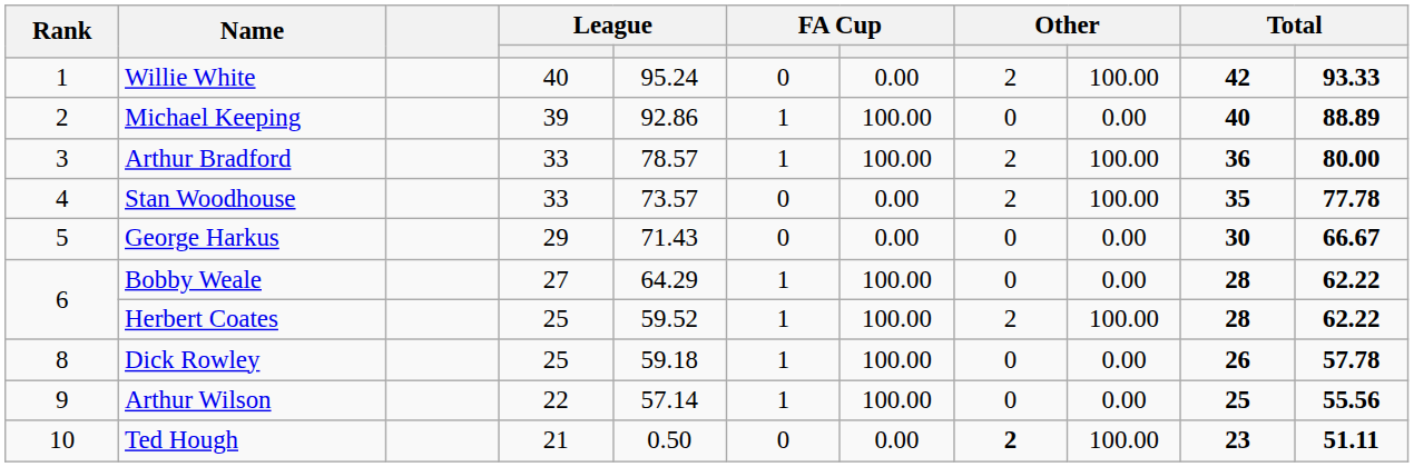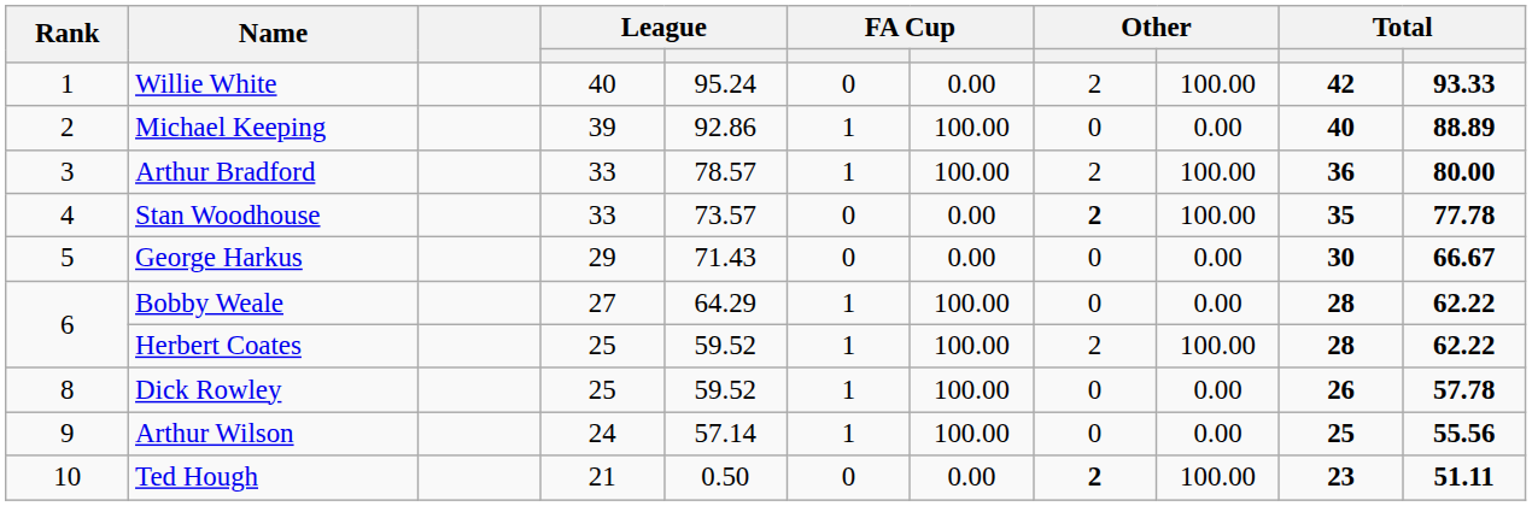 <table class="wikitable plainrowheaders" style="text-align:center;">
 <tr>
 <th scope="col" rowspan="2" style="width:4em;">Rank</th>
 <th scope="col" rowspan="2" style="width:10em;">Name</th>
 <th scope="col" rowspan="2" style="width:4em;"></th>
 <th scope="col" colspan="2">League</th>
 <th scope="col" colspan="2">FA Cup</th>
 <th scope="col" colspan="2">Other</th>
 <th scope="col" colspan="2">Total</th>
 </tr>
 <tr>
 <th scope="col" style="width:4em;"></th>
 <th scope="col" style="width:4em;"></th>
 <th scope="col" style="width:4em;"></th>
 <th scope="col" style="width:4em;"></th>
 <th scope="col" style="width:4em;"></th>
 <th scope="col" style="width:4em;"></th>
 <th scope="col" style="width:4em;"></th>
 <th scope="col" style="width:4em;"></th>
 </tr>
 <tr>
 <td>1</td>
 <td align="left"><a href='#'>Willie White</a></td>
 <td></td>
 <td>40</td>
 <td>95.24</td>
 <td>0</td>
 <td>0.00</td>
 <td>2</td>
 <td>100.00</td>
 <td><strong>42</strong></td>
 <td><strong>93.33</strong></td>
 </tr>
 <tr>
 <td>2</td>
 <td align="left"><a href='#'>Michael Keeping</a></td>
 <td></td>
 <td>39</td>
 <td>92.86</td>
 <td>1</td>
 <td>100.00</td>
 <td>0</td>
 <td>0.00</td>
 <td><strong>40</strong></td>
 <td><strong>88.89</strong></td>
 </tr>
 <tr>
 <td>3</td>
 <td align="left"><a href='#'>Arthur Bradford</a></td>
 <td></td>
 <td>33</td>
 <td>78.57</td>
 <td>1</td>
 <td>100.00</td>
 <td>2</td>
 <td>100.00</td>
 <td><strong>36</strong></td>
 <td><strong>80.00</strong></td>
 </tr>
 <tr>
 <td>4</td>
 <td align="left"><a href='#'>Stan Woodhouse</a></td>
 <td></td>
 <td>33</td>
 <td>73.57</td>
 <td>0</td>
 <td>0.00</td>
-<td>2</td>
+<td><strong>2</strong></td>
 <td>100.00</td>
 <td><strong>35</strong></td>
 <td><strong>77.78</strong></td>
 </tr>
 <tr>
 <td>5</td>
 <td align="left"><a href='#'>George Harkus</a></td>
 <td></td>
 <td>29</td>
 <td>71.43</td>
 <td>0</td>
 <td>0.00</td>
 <td>0</td>
 <td>0.00</td>
 <td><strong>30</strong></td>
 <td><strong>66.67</strong></td>
 </tr>
 <tr>
 <td rowspan="2">6</td>
 <td align="left"><a href='#'>Bobby Weale</a></td>
 <td></td>
 <td>27</td>
 <td>64.29</td>
 <td>1</td>
 <td>100.00</td>
 <td>0</td>
 <td>0.00</td>
 <td><strong>28</strong></td>
 <td><strong>62.22</strong></td>
 </tr>
 <tr>
 <td align="left"><a href='#'>Herbert Coates</a></td>
 <td></td>
 <td>25</td>
 <td>59.52</td>
 <td>1</td>
 <td>100.00</td>
 <td>2</td>
 <td>100.00</td>
 <td><strong>28</strong></td>
 <td><strong>62.22</strong></td>
 </tr>
 <tr>
 <td>8</td>
 <td align="left"><a href='#'>Dick Rowley</a></td>
 <td></td>
 <td>25</td>
-<td>59.18</td>
+<td>59.52</td>
 <td>1</td>
 <td>100.00</td>
 <td>0</td>
 <td>0.00</td>
 <td><strong>26</strong></td>
 <td><strong>57.78</strong></td>
 </tr>
 <tr>
 <td>9</td>
 <td align="left"><a href='#'>Arthur Wilson</a></td>
 <td></td>
-<td>22</td>
+<td>24</td>
 <td>57.14</td>
 <td>1</td>
 <td>100.00</td>
 <td>0</td>
 <td>0.00</td>
 <td><strong>25</strong></td>
 <td><strong>55.56</strong></td>
 </tr>
 <tr>
 <td>10</td>
 <td align="left"><a href='#'>Ted Hough</a></td>
 <td></td>
 <td>21</td>
 <td>0.50</td>
 <td>0</td>
 <td>0.00</td>
 <td><strong>2</strong></td>
 <td>100.00</td>
 <td><strong>23</strong></td>
 <td><strong>51.11</strong></td>
 </tr>
 </table>
